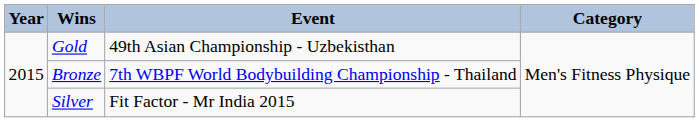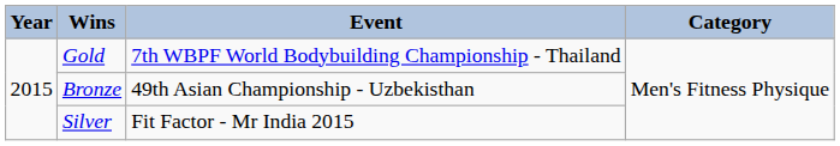 <table class="wikitable sortable" style="font-size:100%">
 <tr style="text-align:center;">
 <th style="background:#B0C4DE;">Year</th>
 <th style="background:#B0C4DE;">Wins</th>
 <th style="background:#B0C4DE;">Event</th>
 <th style="background:#B0C4DE;">Category</th>
 </tr>
 <tr>
 <td rowspan="3">2015</td>
 <td><em><a href='#'>Gold</a></em></td>
-<td>49th Asian Championship - Uzbekisthan</td>
+<td><a href='#'>7th WBPF World Bodybuilding Championship</a> - Thailand</td>
 <td rowspan="3">Men's Fitness Physique</td>
 </tr>
 <tr>
 <td><em><a href='#'>Bronze</a></em></td>
-<td><a href='#'>7th WBPF World Bodybuilding Championship</a> - Thailand</td>
+<td>49th Asian Championship - Uzbekisthan</td>
 </tr>
 <tr>
 <td><em><a href='#'>Silver</a></em></td>
 <td>Fit Factor - Mr India 2015</td>
 </tr>
 </table>
